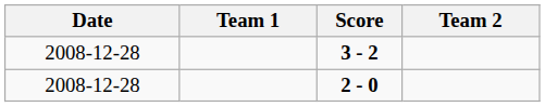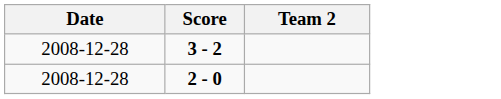 <table class="wikitable">
 <tr>
 <th width="130">Date</th>
-<th width="100">Team 1</th>
 <th width="60">Score</th>
 <th width="100">Team 2</th>
 </tr>
 <tr>
 <td align="center">2008-12-28</td>
-<td align="right"><strong></strong></td>
 <td align="center"><strong> 3 - 2 </strong></td>
 <td align="left"></td>
 </tr>
 <tr>
 <td align="center">2008-12-28</td>
-<td align="right"><strong></strong></td>
 <td align="center"><strong> 2 - 0 </strong></td>
 <td align="left"></td>
 </tr>
 </table>
